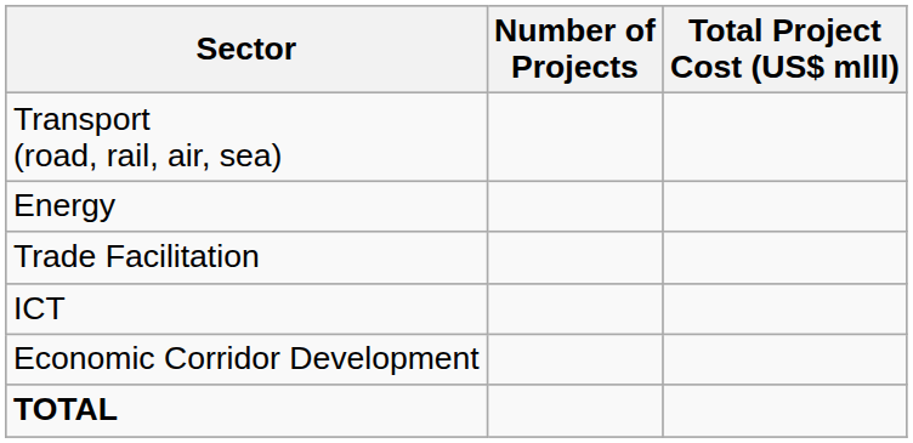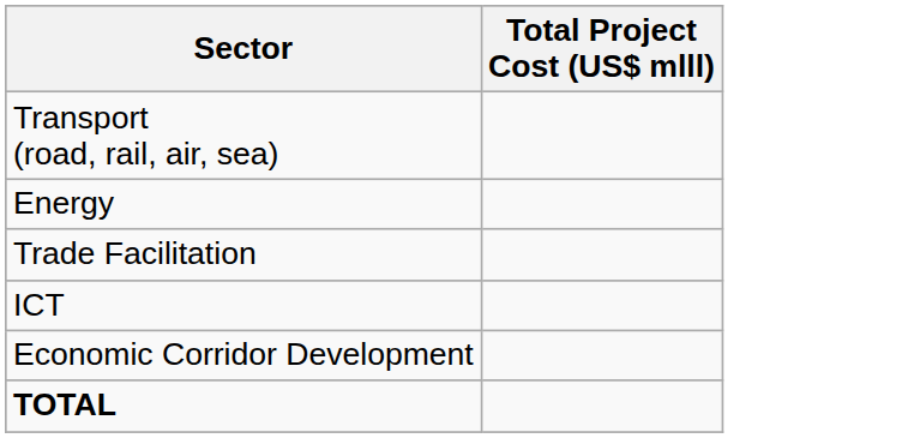 <table class="wikitable">
 <tr>
 <th><strong>Sector</strong></th>
-<th>Number of<br> Projects</th>
 <th>Total Project<br> Cost (US$ mlll)</th>
 </tr>
 <tr>
 <td>Transport<br> (road, rail, air, sea)</td>
 <td></td>
-<td></td>
 </tr>
 <tr>
 <td>Energy</td>
-<td></td>
 <td></td>
 </tr>
 <tr>
 <td>Trade Facilitation</td>
 <td></td>
-<td></td>
 </tr>
 <tr>
 <td>ICT</td>
-<td></td>
 <td></td>
 </tr>
 <tr>
 <td>Economic Corridor Development</td>
 <td></td>
-<td></td>
 </tr>
 <tr>
 <td><strong>TOTAL</strong></td>
 <td></td>
-<td></td>
 </tr>
 </table>
